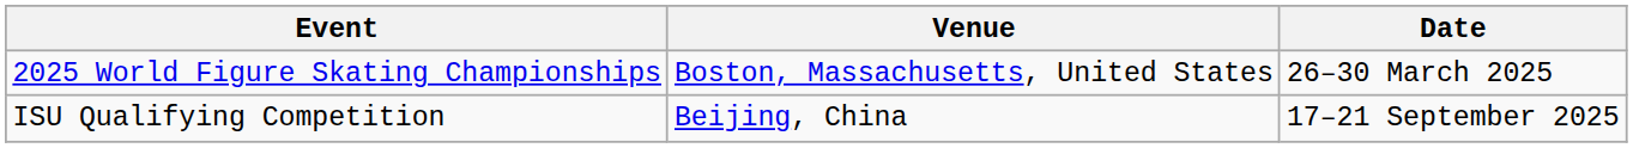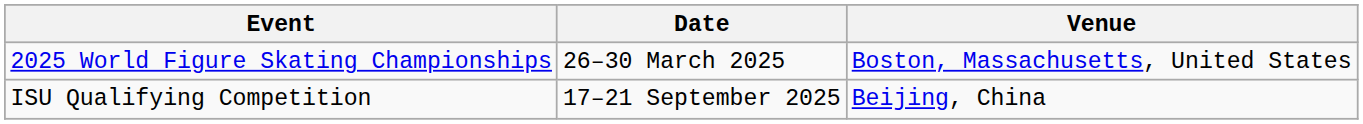 <table class="wikitable">
 <tr>
 <th>Event</th>
+<th>Date</th>
 <th>Venue</th>
-<th>Date</th>
 </tr>
 <tr>
 <td><a href='#'>2025 World Figure Skating Championships</a></td>
+<td>26–30 March 2025</td>
 <td><a href='#'>Boston, Massachusetts</a>, United States</td>
-<td>26–30 March 2025</td>
 </tr>
 <tr>
 <td>ISU Qualifying Competition</td>
+<td>17–21 September 2025</td>
 <td><a href='#'>Beijing</a>, China</td>
-<td>17–21 September 2025</td>
 </tr>
 </table>
